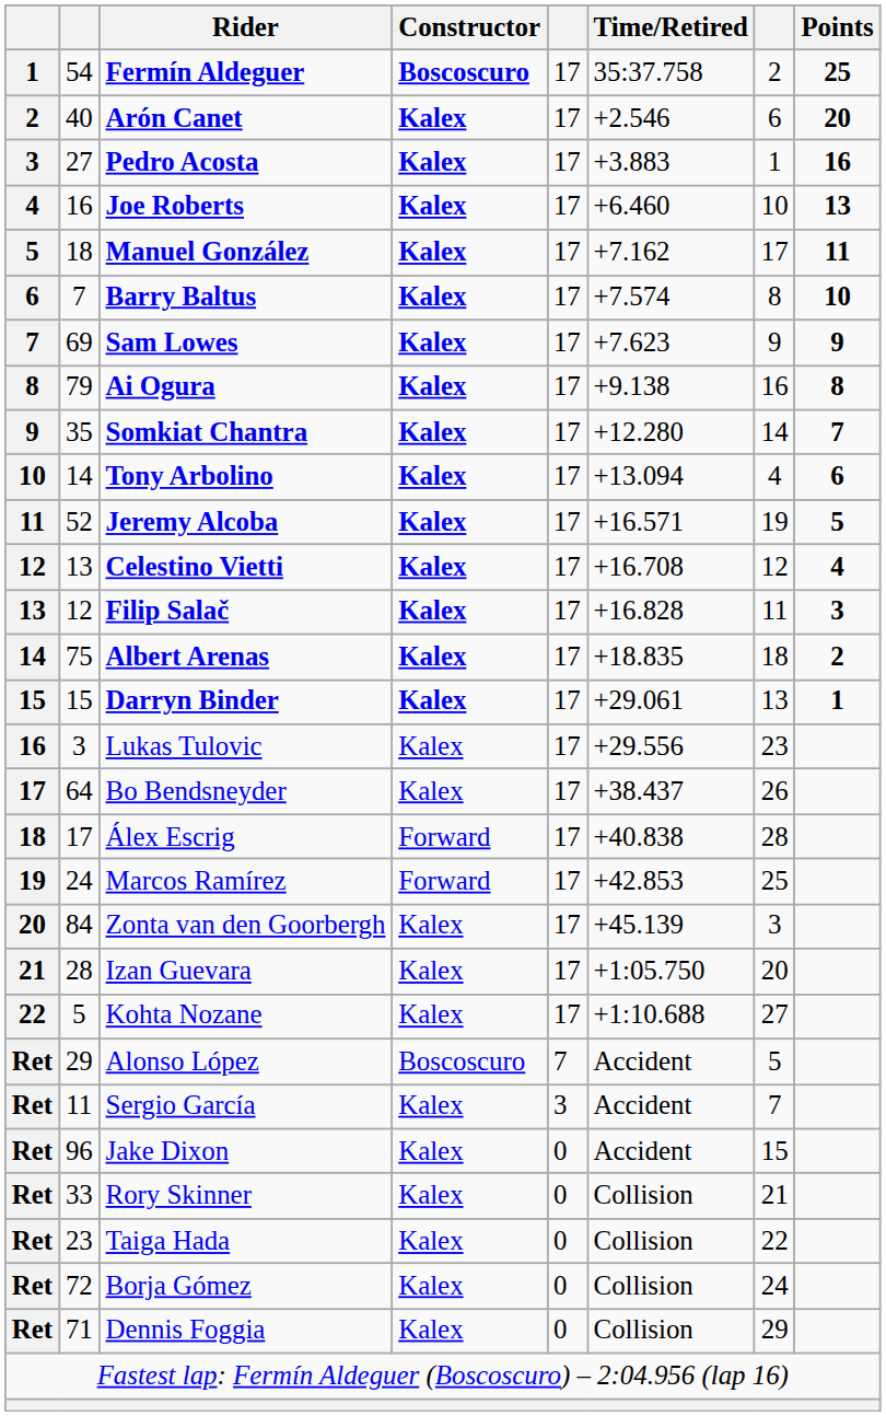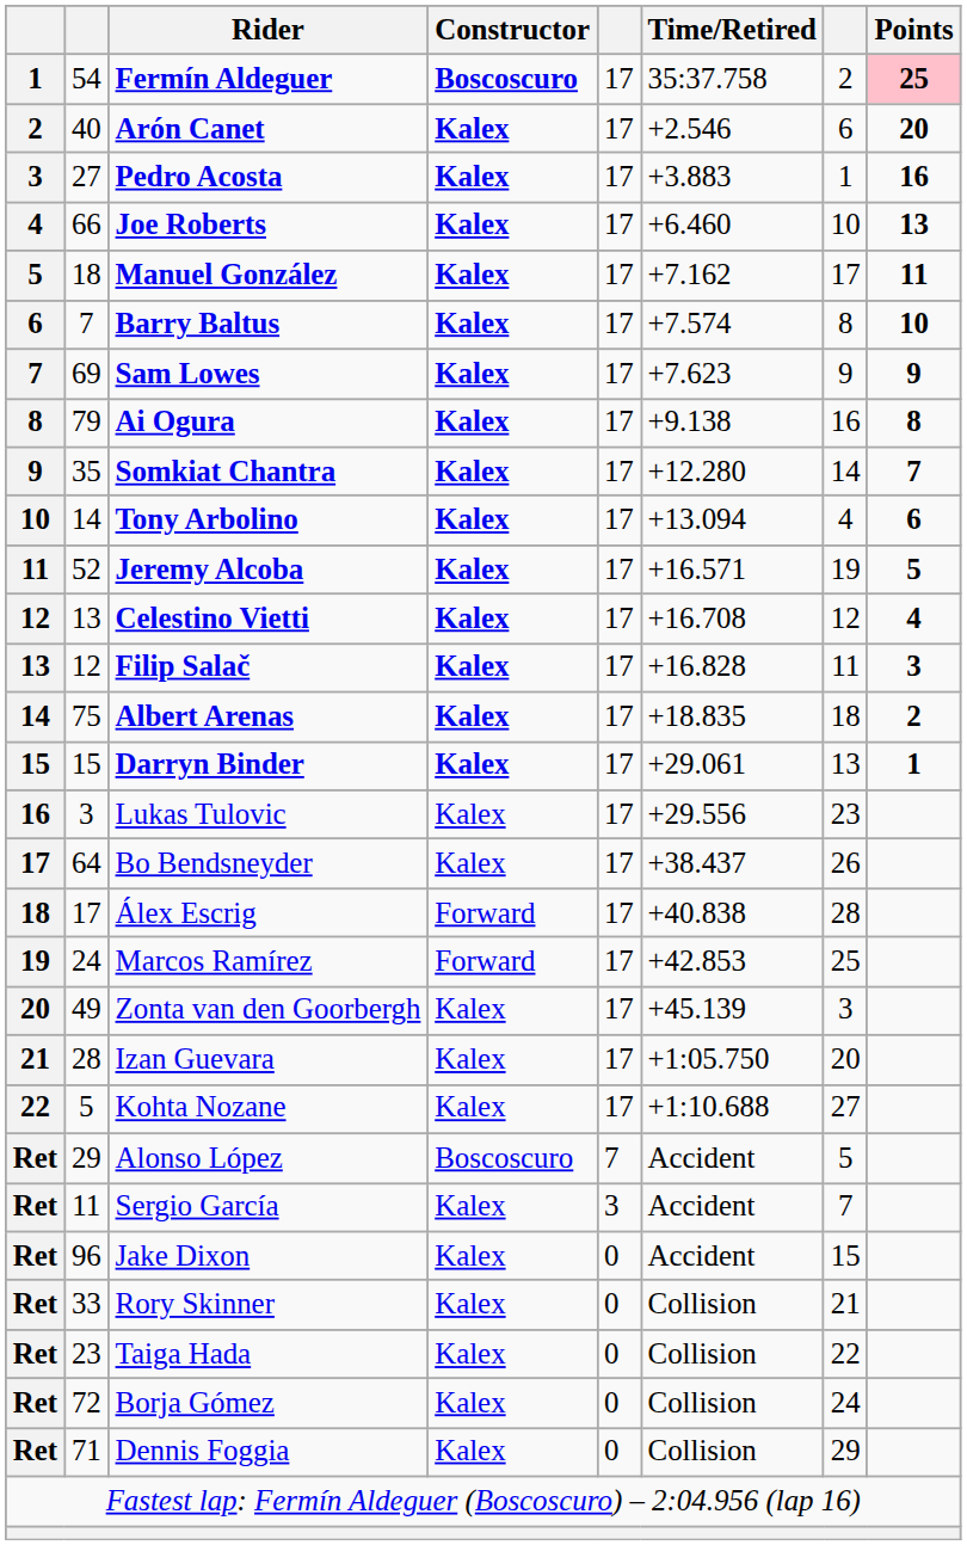 <table class="wikitable sortable" style="font-size: 85%;">
 <tr>
 <th scope="col"></th>
 <th scope="col"></th>
 <th scope="col">Rider</th>
 <th scope="col">Constructor</th>
 <th scope="col" class="unsortable"></th>
 <th scope="col" class="unsortable">Time/Retired</th>
 <th scope="col"></th>
 <th scope="col">Points</th>
 </tr>
 <tr>
 <th scope="row">1</th>
 <td align="center">54</td>
 <td data-sort-value="ald"> <strong><a href='#'>Fermín Aldeguer</a></strong></td>
 <td><strong><a href='#'>Boscoscuro</a></strong></td>
 <td>17</td>
 <td>35:37.758</td>
 <td align="center">2</td>
-<td align="center"><strong>25</strong></td>
+<td align="center" style="background: pink;"><strong>25</strong></td>
 </tr>
 <tr>
 <th scope="row">2</th>
 <td align="center">40</td>
 <td data-sort-value="can"> <strong><a href='#'>Arón Canet</a></strong></td>
 <td><strong><a href='#'>Kalex</a></strong></td>
 <td>17</td>
 <td>+2.546</td>
 <td align="center">6</td>
 <td align="center"><strong>20</strong></td>
 </tr>
 <tr>
 <th scope="row">3</th>
 <td align="center">27</td>
 <td data-sort-value="aco"> <strong><a href='#'>Pedro Acosta</a></strong></td>
 <td><strong><a href='#'>Kalex</a></strong></td>
 <td>17</td>
 <td>+3.883</td>
 <td align="center">1</td>
 <td align="center"><strong>16</strong></td>
 </tr>
 <tr>
 <th scope="row">4</th>
-<td align="center">16</td>
+<td align="center">66</td>
 <td data-sort-value="rob"> <strong><a href='#'>Joe Roberts</a></strong></td>
 <td><strong><a href='#'>Kalex</a></strong></td>
 <td>17</td>
 <td>+6.460</td>
 <td align="center">10</td>
 <td align="center"><strong>13</strong></td>
 </tr>
 <tr>
 <th scope="row">5</th>
 <td align="center">18</td>
 <td data-sort-value="gon"> <strong><a href='#'>Manuel González</a></strong></td>
 <td><strong><a href='#'>Kalex</a></strong></td>
 <td>17</td>
 <td>+7.162</td>
 <td align="center">17</td>
 <td align="center"><strong>11</strong></td>
 </tr>
 <tr>
 <th scope="row">6</th>
 <td align="center">7</td>
 <td data-sort-value="bal"> <strong><a href='#'>Barry Baltus</a></strong></td>
 <td><strong><a href='#'>Kalex</a></strong></td>
 <td>17</td>
 <td>+7.574</td>
 <td align="center">8</td>
 <td align="center"><strong>10</strong></td>
 </tr>
 <tr>
 <th scope="row">7</th>
 <td align="center">69</td>
 <td data-sort-value="low"> <strong><a href='#'>Sam Lowes</a></strong></td>
 <td><strong><a href='#'>Kalex</a></strong></td>
 <td>17</td>
 <td>+7.623</td>
 <td align="center">9</td>
 <td align="center"><strong>9</strong></td>
 </tr>
 <tr>
 <th scope="row">8</th>
 <td align="center">79</td>
 <td data-sort-value="ogu"> <strong><a href='#'>Ai Ogura</a></strong></td>
 <td><strong><a href='#'>Kalex</a></strong></td>
 <td>17</td>
 <td>+9.138</td>
 <td align="center">16</td>
 <td align="center"><strong>8</strong></td>
 </tr>
 <tr>
 <th scope="row">9</th>
 <td align="center">35</td>
 <td data-sort-value="cha"> <strong><a href='#'>Somkiat Chantra</a></strong></td>
 <td><strong><a href='#'>Kalex</a></strong></td>
 <td>17</td>
 <td>+12.280</td>
 <td align="center">14</td>
 <td align="center"><strong>7</strong></td>
 </tr>
 <tr>
 <th scope="row">10</th>
 <td align="center">14</td>
 <td data-sort-value="arb"> <strong><a href='#'>Tony Arbolino</a></strong></td>
 <td><strong><a href='#'>Kalex</a></strong></td>
 <td>17</td>
 <td>+13.094</td>
 <td align="center">4</td>
 <td align="center"><strong>6</strong></td>
 </tr>
 <tr>
 <th scope="row">11</th>
 <td align="center">52</td>
 <td data-sort-value="alc"> <strong><a href='#'>Jeremy Alcoba</a></strong></td>
 <td><strong><a href='#'>Kalex</a></strong></td>
 <td>17</td>
 <td>+16.571</td>
 <td align="center">19</td>
 <td align="center"><strong>5</strong></td>
 </tr>
 <tr>
 <th scope="row">12</th>
 <td align="center">13</td>
 <td data-sort-value="vie"> <strong><a href='#'>Celestino Vietti</a></strong></td>
 <td><strong><a href='#'>Kalex</a></strong></td>
 <td>17</td>
 <td>+16.708</td>
 <td align="center">12</td>
 <td align="center"><strong>4</strong></td>
 </tr>
 <tr>
 <th scope="row">13</th>
 <td align="center">12</td>
 <td data-sort-value="sal"> <strong><a href='#'>Filip Salač</a></strong></td>
 <td><strong><a href='#'>Kalex</a></strong></td>
 <td>17</td>
 <td>+16.828</td>
 <td align="center">11</td>
 <td align="center"><strong>3</strong></td>
 </tr>
 <tr>
 <th scope="row">14</th>
 <td align="center">75</td>
 <td data-sort-value="are"> <strong><a href='#'>Albert Arenas</a></strong></td>
 <td><strong><a href='#'>Kalex</a></strong></td>
 <td>17</td>
 <td>+18.835</td>
 <td align="center">18</td>
 <td align="center"><strong>2</strong></td>
 </tr>
 <tr>
 <th scope="row">15</th>
 <td align="center">15</td>
 <td data-sort-value="bin"> <strong><a href='#'>Darryn Binder</a></strong></td>
 <td><strong><a href='#'>Kalex</a></strong></td>
 <td>17</td>
 <td>+29.061</td>
 <td align="center">13</td>
 <td align="center"><strong>1</strong></td>
 </tr>
 <tr>
 <th scope="row">16</th>
 <td align="center">3</td>
 <td data-sort-value="tul"> <a href='#'>Lukas Tulovic</a></td>
 <td><a href='#'>Kalex</a></td>
 <td>17</td>
 <td>+29.556</td>
 <td align="center">23</td>
 <td></td>
 </tr>
 <tr>
 <th scope="row">17</th>
 <td align="center">64</td>
 <td data-sort-value="ben"> <a href='#'>Bo Bendsneyder</a></td>
 <td><a href='#'>Kalex</a></td>
 <td>17</td>
 <td>+38.437</td>
 <td align="center">26</td>
 <td></td>
 </tr>
 <tr>
 <th scope="row">18</th>
 <td align="center">17</td>
 <td data-sort-value="esc"> <a href='#'>Álex Escrig</a></td>
 <td><a href='#'>Forward</a></td>
 <td>17</td>
 <td>+40.838</td>
 <td align="center">28</td>
 <td></td>
 </tr>
 <tr>
 <th scope="row">19</th>
 <td align="center">24</td>
 <td data-sort-value="ram"> <a href='#'>Marcos Ramírez</a></td>
 <td><a href='#'>Forward</a></td>
 <td>17</td>
 <td>+42.853</td>
 <td align="center">25</td>
 <td></td>
 </tr>
 <tr>
 <th scope="row">20</th>
-<td align="center">84</td>
+<td align="center">49</td>
 <td data-sort-value="goo"> <a href='#'>Zonta van den Goorbergh</a></td>
 <td><a href='#'>Kalex</a></td>
 <td>17</td>
 <td>+45.139</td>
 <td align="center">3</td>
 <td></td>
 </tr>
 <tr>
 <th scope="row">21</th>
 <td align="center">28</td>
 <td data-sort-value="gue"> <a href='#'>Izan Guevara</a></td>
 <td><a href='#'>Kalex</a></td>
 <td>17</td>
 <td>+1:05.750</td>
 <td align="center">20</td>
 <td></td>
 </tr>
 <tr>
 <th scope="row">22</th>
 <td align="center">5</td>
 <td data-sort-value="noz"> <a href='#'>Kohta Nozane</a></td>
 <td><a href='#'>Kalex</a></td>
 <td>17</td>
 <td>+1:10.688</td>
 <td align="center">27</td>
 <td></td>
 </tr>
 <tr>
 <th scope="row">Ret</th>
 <td align="center">29</td>
 <td data-sort-value="lop"> <a href='#'>Alonso López</a></td>
 <td><a href='#'>Boscoscuro</a></td>
 <td>7</td>
 <td>Accident</td>
 <td align="center">5</td>
 <td></td>
 </tr>
 <tr>
 <th scope="row">Ret</th>
 <td align="center">11</td>
 <td data-sort-value="gar"> <a href='#'>Sergio García</a></td>
 <td><a href='#'>Kalex</a></td>
 <td>3</td>
 <td>Accident</td>
 <td align="center">7</td>
 <td></td>
 </tr>
 <tr>
 <th scope="row">Ret</th>
 <td align="center">96</td>
 <td data-sort-value="dix"> <a href='#'>Jake Dixon</a></td>
 <td><a href='#'>Kalex</a></td>
 <td>0</td>
 <td>Accident</td>
 <td align="center">15</td>
 <td></td>
 </tr>
 <tr>
 <th scope="row">Ret</th>
 <td align="center">33</td>
 <td data-sort-value="ski"> <a href='#'>Rory Skinner</a></td>
 <td><a href='#'>Kalex</a></td>
 <td>0</td>
 <td>Collision</td>
 <td align="center">21</td>
 <td></td>
 </tr>
 <tr>
 <th scope="row">Ret</th>
 <td align="center">23</td>
 <td data-sort-value="had"> <a href='#'>Taiga Hada</a></td>
 <td><a href='#'>Kalex</a></td>
 <td>0</td>
 <td>Collision</td>
 <td align="center">22</td>
 <td></td>
 </tr>
 <tr>
 <th scope="row">Ret</th>
 <td align="center">72</td>
 <td data-sort-value="gom"> <a href='#'>Borja Gómez</a></td>
 <td><a href='#'>Kalex</a></td>
 <td>0</td>
 <td>Collision</td>
 <td align="center">24</td>
 <td></td>
 </tr>
 <tr>
 <th scope="row">Ret</th>
 <td align="center">71</td>
 <td data-sort-value="fog"> <a href='#'>Dennis Foggia</a></td>
 <td><a href='#'>Kalex</a></td>
 <td>0</td>
 <td>Collision</td>
 <td align="center">29</td>
 <td></td>
 </tr>
 <tr class="sortbottom">
 <td colspan="8" style="text-align:center"><em><a href='#'>Fastest lap</a>:  <a href='#'>Fermín Aldeguer</a> (<a href='#'>Boscoscuro</a>) – 2:04.956 (lap 16)</em></td>
 </tr>
 <tr>
 <th colspan=8></th>
 </tr>
 </table>
